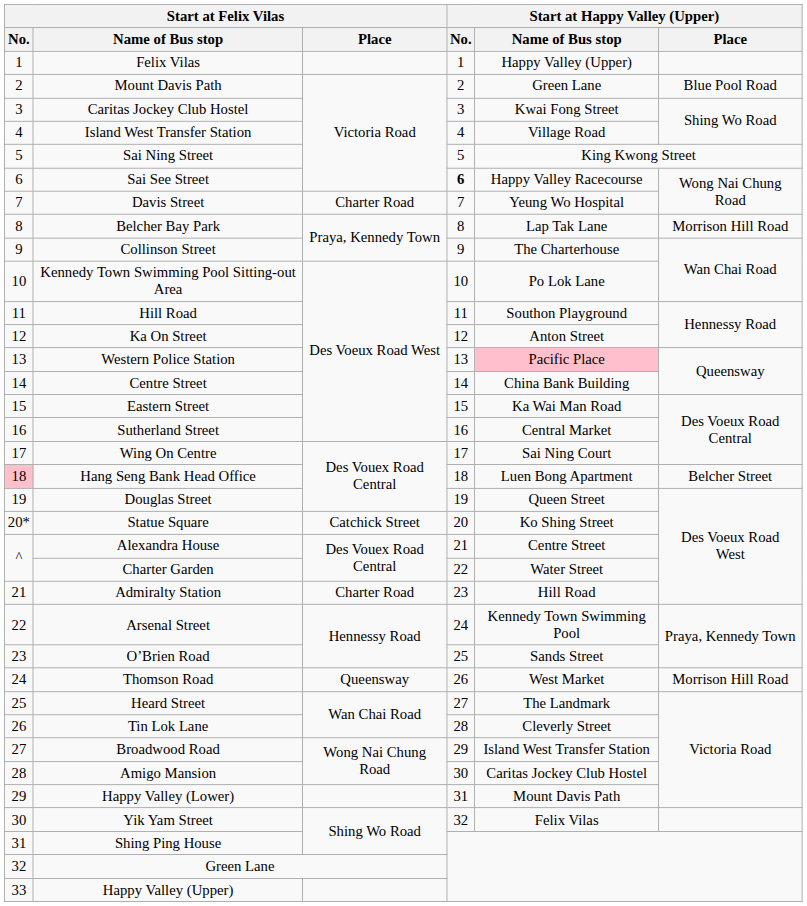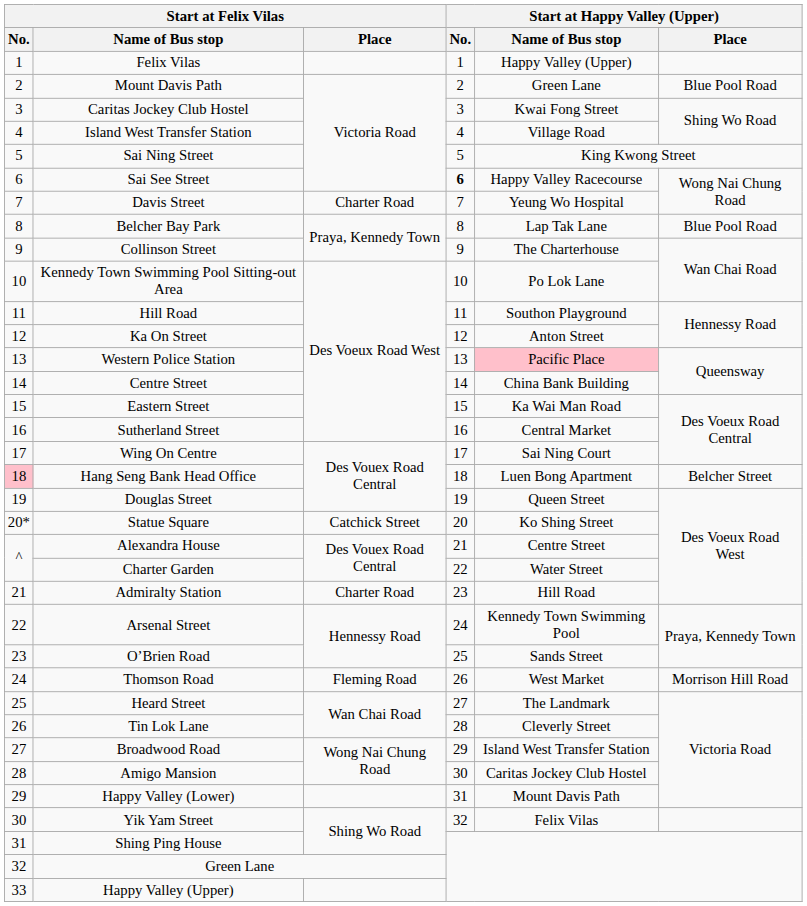 <table class="wikitable" style="text-align: center">
 <tr>
 <th colspan=3>Start at Felix Vilas</th>
 <th colspan="3">Start at Happy Valley (Upper)</th>
 </tr>
 <tr>
 <th>No.</th>
 <th>Name of Bus stop</th>
 <th>Place</th>
 <th>No.</th>
 <th>Name of Bus stop</th>
 <th>Place</th>
 </tr>
 <tr>
 <td>1</td>
 <td>Felix Vilas</td>
 <td></td>
 <td>1</td>
 <td>Happy Valley (Upper)</td>
 </tr>
 <tr>
 <td>2</td>
 <td>Mount Davis Path</td>
 <td rowspan="5">Victoria Road</td>
 <td>2</td>
 <td>Green Lane</td>
 <td>Blue Pool Road</td>
 </tr>
 <tr>
 <td>3</td>
 <td>Caritas Jockey Club Hostel</td>
 <td>3</td>
 <td>Kwai Fong Street</td>
 <td rowspan="2">Shing Wo Road</td>
 </tr>
 <tr>
 <td>4</td>
 <td>Island West Transfer Station</td>
 <td>4</td>
 <td>Village Road</td>
 </tr>
 <tr>
 <td>5</td>
 <td>Sai Ning Street</td>
 <td>5</td>
 <td colspan=2>King Kwong Street</td>
 </tr>
 <tr>
 <td>6</td>
 <td>Sai See Street</td>
 <td><strong>6</strong></td>
 <td>Happy Valley Racecourse</td>
 <td rowspan="2">Wong Nai Chung Road</td>
 </tr>
 <tr>
 <td>7</td>
 <td>Davis Street</td>
 <td>Charter Road</td>
 <td>7</td>
 <td>Yeung Wo Hospital</td>
 </tr>
 <tr>
 <td>8</td>
 <td>Belcher Bay Park</td>
 <td rowspan="2">Praya, Kennedy Town</td>
 <td>8</td>
 <td>Lap Tak Lane</td>
-<td>Morrison Hill Road</td>
+<td>Blue Pool Road</td>
 </tr>
 <tr>
 <td>9</td>
 <td>Collinson Street</td>
 <td>9</td>
 <td>The Charterhouse</td>
 <td rowspan="2">Wan Chai Road</td>
 </tr>
 <tr>
 <td>10</td>
 <td>Kennedy Town Swimming Pool Sitting-out Area</td>
 <td rowspan="7">Des Voeux Road West</td>
 <td>10</td>
 <td>Po Lok Lane</td>
 </tr>
 <tr>
 <td>11</td>
 <td>Hill Road</td>
 <td>11</td>
 <td>Southon Playground</td>
 <td rowspan="2">Hennessy Road</td>
 </tr>
 <tr>
 <td>12</td>
 <td>Ka On Street</td>
 <td>12</td>
 <td>Anton Street</td>
 </tr>
 <tr>
 <td>13</td>
 <td>Western Police Station</td>
 <td>13</td>
 <td style="background: pink;">Pacific Place</td>
 <td rowspan="2">Queensway</td>
 </tr>
 <tr>
 <td>14</td>
 <td>Centre Street</td>
 <td>14</td>
 <td>China Bank Building</td>
 </tr>
 <tr>
 <td>15</td>
 <td>Eastern Street</td>
 <td>15</td>
 <td>Ka Wai Man Road</td>
 <td rowspan="3">Des Voeux Road Central</td>
 </tr>
 <tr>
 <td>16</td>
 <td>Sutherland Street</td>
 <td>16</td>
 <td>Central Market</td>
 </tr>
 <tr>
 <td>17</td>
 <td>Wing On Centre</td>
 <td rowspan="3">Des Vouex Road Central</td>
 <td>17</td>
 <td>Sai Ning Court</td>
 </tr>
 <tr>
 <td style="background: pink;">18</td>
 <td>Hang Seng Bank Head Office</td>
 <td>18</td>
 <td>Luen Bong Apartment</td>
 <td>Belcher Street</td>
 </tr>
 <tr>
 <td>19</td>
 <td>Douglas Street</td>
 <td>19</td>
 <td>Queen Street</td>
 <td rowspan="5">Des Voeux Road<br>West</td>
 </tr>
 <tr>
 <td>20*</td>
 <td>Statue Square</td>
 <td>Catchick Street</td>
 <td>20</td>
 <td>Ko Shing Street</td>
 </tr>
 <tr>
 <td rowspan=2>^</td>
 <td>Alexandra House</td>
 <td rowspan="2">Des Vouex Road Central</td>
 <td>21</td>
 <td>Centre Street</td>
 </tr>
 <tr>
 <td>Charter Garden</td>
 <td>22</td>
 <td>Water Street</td>
 </tr>
 <tr>
 <td>21</td>
 <td>Admiralty Station</td>
 <td>Charter Road</td>
 <td>23</td>
 <td>Hill Road</td>
 </tr>
 <tr>
 <td>22</td>
 <td>Arsenal Street</td>
 <td rowspan="2">Hennessy Road</td>
 <td>24</td>
 <td>Kennedy Town Swimming Pool</td>
 <td rowspan="2">Praya, Kennedy Town</td>
 </tr>
 <tr>
 <td>23</td>
 <td>O’Brien Road</td>
 <td>25</td>
 <td>Sands Street</td>
 </tr>
 <tr>
 <td>24</td>
 <td>Thomson Road</td>
-<td>Queensway</td>
+<td>Fleming Road</td>
 <td>26</td>
 <td>West Market</td>
 <td>Morrison Hill Road</td>
 </tr>
 <tr>
 <td>25</td>
 <td>Heard Street</td>
 <td rowspan="2">Wan Chai Road</td>
 <td>27</td>
 <td>The Landmark</td>
 <td rowspan="5">Victoria Road</td>
 </tr>
 <tr>
 <td>26</td>
 <td>Tin Lok Lane</td>
 <td>28</td>
 <td>Cleverly Street</td>
 </tr>
 <tr>
 <td>27</td>
 <td>Broadwood Road</td>
 <td rowspan="2">Wong Nai Chung Road</td>
 <td>29</td>
 <td>Island West Transfer Station</td>
 </tr>
 <tr>
 <td>28</td>
 <td>Amigo Mansion</td>
 <td>30</td>
 <td>Caritas Jockey Club Hostel</td>
 </tr>
 <tr>
 <td>29</td>
 <td>Happy Valley (Lower)</td>
 <td></td>
 <td>31</td>
 <td>Mount Davis Path</td>
 </tr>
 <tr>
 <td>30</td>
 <td>Yik Yam Street</td>
 <td rowspan="2">Shing Wo Road</td>
 <td>32</td>
 <td>Felix Vilas</td>
 <td></td>
 </tr>
 <tr>
 <td>31</td>
 <td>Shing Ping House</td>
 </tr>
 <tr>
 <td>32</td>
 <td colspan=2>Green Lane</td>
 </tr>
 <tr>
 <td>33</td>
 <td>Happy Valley (Upper)</td>
 <td></td>
 </tr>
 </table>
